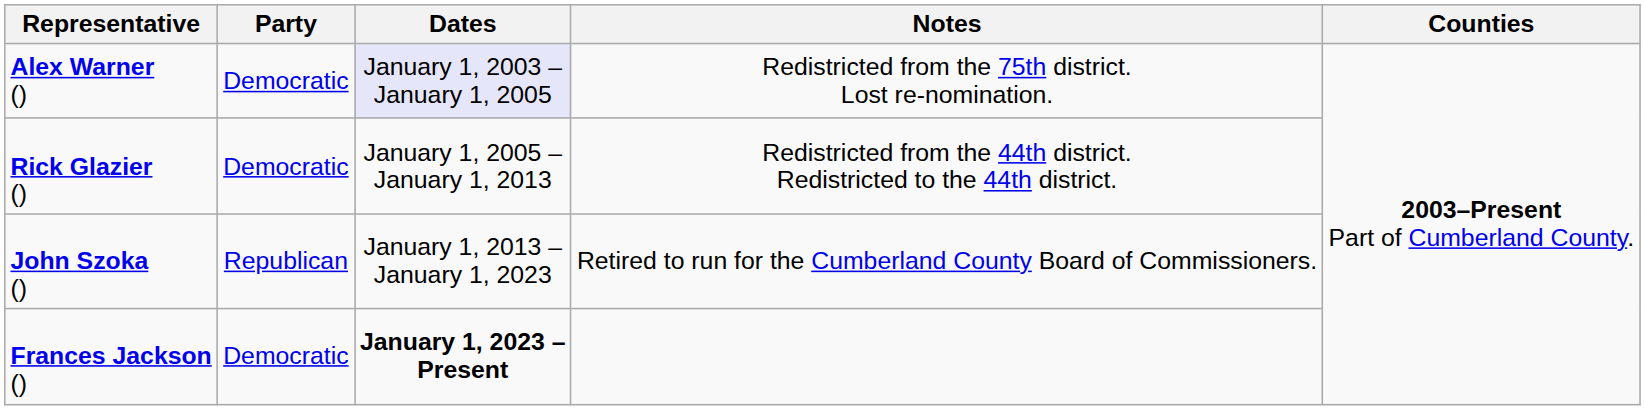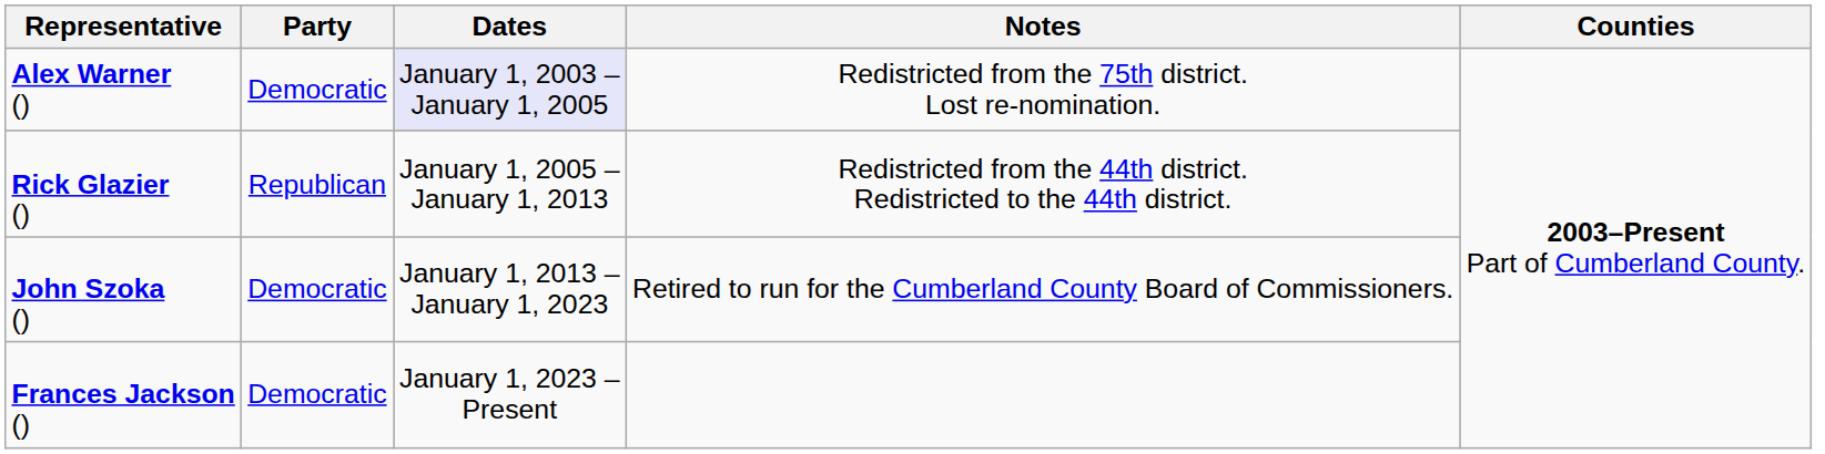 <table class=wikitable style="text-align:center">
 <tr>
 <th>Representative</th>
 <th>Party</th>
 <th>Dates</th>
 <th>Notes</th>
 <th>Counties</th>
 </tr>
 <tr style="height:3em">
 <td align=left><strong><a href='#'>Alex Warner</a></strong><br>()</td>
 <td><a href='#'>Democratic</a></td>
 <td nowrap style="background: lavender;">January 1, 2003 – <br> January 1, 2005</td>
 <td>Redistricted from the <a href='#'>75th</a> district. <br> Lost re-nomination.</td>
 <td rowspan=4><strong>2003–Present</strong> <br> Part of <a href='#'>Cumberland County</a>.</td>
 </tr>
 <tr style="height:3em">
 <td align=left><br><strong><a href='#'>Rick Glazier</a></strong><br>()</td>
-<td><a href='#'>Democratic</a></td>
+<td><a href='#'>Republican</a></td>
 <td nowrap>January 1, 2005 – <br> January 1, 2013</td>
 <td>Redistricted from the <a href='#'>44th</a> district. <br> Redistricted to the <a href='#'>44th</a> district.</td>
 </tr>
 <tr style="height:3em">
 <td align=left><br><strong><a href='#'>John Szoka</a></strong><br>()</td>
-<td><a href='#'>Republican</a></td>
+<td><a href='#'>Democratic</a></td>
 <td nowrap>January 1, 2013 – <br> January 1, 2023</td>
 <td>Retired to run for the <a href='#'>Cumberland County</a> Board of Commissioners.</td>
 </tr>
 <tr style="height:3em">
 <td align=left><br><strong><a href='#'>Frances Jackson</a></strong><br>()</td>
 <td><a href='#'>Democratic</a></td>
-<td nowrap><strong>January 1, 2023 – <br> Present</strong></td>
+<td nowrap>January 1, 2023 – <br> Present</td>
 <td></td>
 </tr>
 </table>
